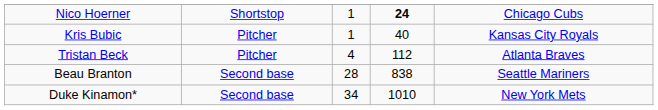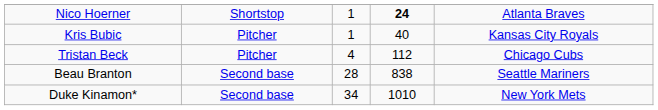 <table class="wikitable" width="65%">
 <tr align="center">
 </tr>
 <tr align="center" bgcolor="">
 <td><a href='#'>Nico Hoerner</a></td>
 <td><a href='#'>Shortstop</a></td>
 <td>1</td>
 <td><strong>24</strong></td>
-<td><a href='#'>Chicago Cubs</a></td>
+<td><a href='#'>Atlanta Braves</a></td>
 </tr>
 <tr align="center" bgcolor="">
 <td><a href='#'>Kris Bubic</a></td>
 <td><a href='#'>Pitcher</a></td>
 <td>1</td>
 <td>40</td>
 <td><a href='#'>Kansas City Royals</a></td>
 </tr>
 <tr align="center" bgcolor="">
 <td><a href='#'>Tristan Beck</a></td>
 <td><a href='#'>Pitcher</a></td>
 <td>4</td>
 <td>112</td>
-<td><a href='#'>Atlanta Braves</a></td>
+<td><a href='#'>Chicago Cubs</a></td>
 </tr>
 <tr align="center" bgcolor="">
 <td>Beau Branton</td>
 <td><a href='#'>Second base</a></td>
 <td>28</td>
 <td>838</td>
 <td><a href='#'>Seattle Mariners</a></td>
 </tr>
 <tr align="center" bgcolor="">
 <td>Duke Kinamon*</td>
 <td><a href='#'>Second base</a></td>
 <td>34</td>
 <td>1010</td>
 <td><a href='#'>New York Mets</a></td>
 </tr>
 </table>
